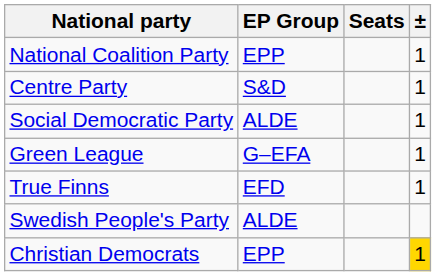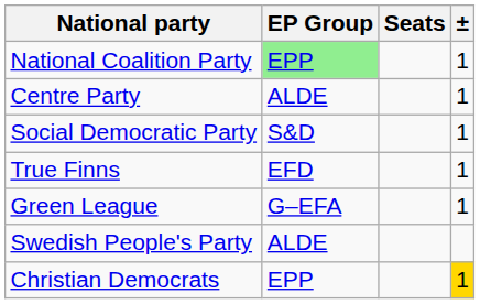 <table class="wikitable">
 <tr>
 <th>National party</th>
 <th>EP Group</th>
 <th>Seats</th>
 <th>±</th>
 </tr>
 <tr>
 <td> <a href='#'>National Coalition Party</a></td>
-<td> <a href='#'>EPP</a></td>
+<td style="background: lightgreen;"> <a href='#'>EPP</a></td>
 <td></td>
 <td> 1</td>
 </tr>
 <tr>
 <td> <a href='#'>Centre Party</a></td>
+<td> <a href='#'>ALDE</a></td>
+<td></td>
+<td> 1</td>
+</tr>
+<tr>
+<td> <a href='#'>Social Democratic Party</a></td>
 <td> <a href='#'>S&D</a></td>
 <td></td>
 <td> 1</td>
 </tr>
 <tr>
-<td> <a href='#'>Social Democratic Party</a></td>
-<td> <a href='#'>ALDE</a></td>
+<td> <a href='#'>True Finns</a></td>
+<td> <a href='#'>EFD</a></td>
 <td></td>
 <td> 1</td>
 </tr>
 <tr>
 <td> <a href='#'>Green League</a></td>
 <td> <a href='#'>G–EFA</a></td>
-<td></td>
-<td> 1</td>
-</tr>
-<tr>
-<td> <a href='#'>True Finns</a></td>
-<td> <a href='#'>EFD</a></td>
 <td></td>
 <td> 1</td>
 </tr>
 <tr>
 <td> <a href='#'>Swedish People's Party</a></td>
 <td> <a href='#'>ALDE</a></td>
 <td></td>
 <td></td>
 </tr>
 <tr>
 <td> <a href='#'>Christian Democrats</a></td>
 <td> <a href='#'>EPP</a></td>
 <td></td>
 <td style="background: gold;"> 1</td>
 </tr>
 </table>
